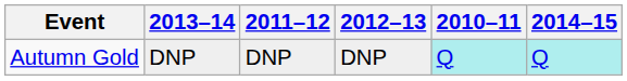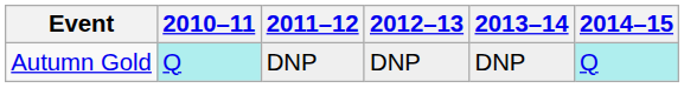 <table class="wikitable" border="1">
 <tr>
 <th>Event</th>
-<th><a href='#'>2013–14</a></th>
+<th><a href='#'>2010–11</a></th>
 <th><a href='#'>2011–12</a></th>
 <th><a href='#'>2012–13</a></th>
-<th><a href='#'>2010–11</a></th>
+<th><a href='#'>2013–14</a></th>
 <th><a href='#'>2014–15</a></th>
 </tr>
 <tr>
 <td><a href='#'>Autumn Gold</a></td>
+<td style="background:#afeeee;"><a href='#'>Q</a></td>
 <td style="background:#EFEFEF;">DNP</td>
 <td style="background:#EFEFEF;">DNP</td>
 <td style="background:#EFEFEF;">DNP</td>
 <td style="background:#afeeee;"><a href='#'>Q</a></td>
-<td style="background:#afeeee;"><a href='#'>Q</a></td>
 </tr>
 </table>
